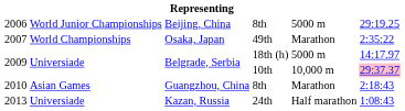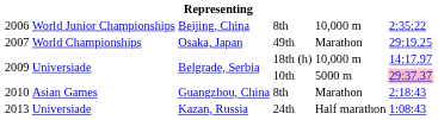 <table>
 <tr>
 <th colspan="6">Representing </th>
 </tr>
 <tr>
 <td>2006</td>
 <td><a href='#'>World Junior Championships</a></td>
 <td><a href='#'>Beijing, China</a></td>
 <td>8th</td>
-<td>5000 m</td>
-<td><a href='#'>29:19.25</a></td>
+<td>10,000 m</td>
+<td><a href='#'>2:35:22</a></td>
 </tr>
 <tr>
 <td>2007</td>
 <td><a href='#'>World Championships</a></td>
 <td><a href='#'>Osaka, Japan</a></td>
 <td>49th</td>
 <td>Marathon</td>
-<td><a href='#'>2:35:22</a></td>
+<td><a href='#'>29:19.25</a></td>
 </tr>
 <tr>
 <td rowspan=2>2009</td>
 <td rowspan=2><a href='#'>Universiade</a></td>
 <td rowspan=2><a href='#'>Belgrade, Serbia</a></td>
 <td>18th (h)</td>
-<td>5000 m</td>
+<td>10,000 m</td>
 <td><a href='#'>14:17.97</a></td>
 </tr>
 <tr>
 <td>10th</td>
-<td>10,000 m</td>
+<td>5000 m</td>
 <td style="background: pink;"><a href='#'>29:37.37</a></td>
 </tr>
 <tr>
 <td>2010</td>
 <td><a href='#'>Asian Games</a></td>
 <td><a href='#'>Guangzhou, China</a></td>
 <td>8th</td>
 <td>Marathon</td>
 <td><a href='#'>2:18:43</a></td>
 </tr>
 <tr>
 <td>2013</td>
 <td><a href='#'>Universiade</a></td>
 <td><a href='#'>Kazan, Russia</a></td>
 <td>24th</td>
 <td>Half marathon</td>
 <td><a href='#'>1:08:43</a></td>
 </tr>
 </table>
